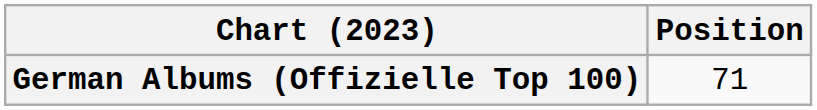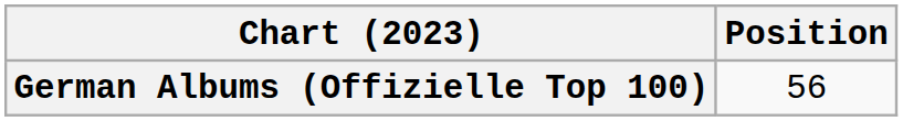 <table class="wikitable plainrowheaders" style="text-align:center">
 <tr>
 <th scope="col">Chart (2023)</th>
 <th scope="col">Position</th>
 </tr>
 <tr>
 <th scope="row">German Albums (Offizielle Top 100)</th>
-<td>71</td>
+<td>56</td>
 </tr>
 </table>
